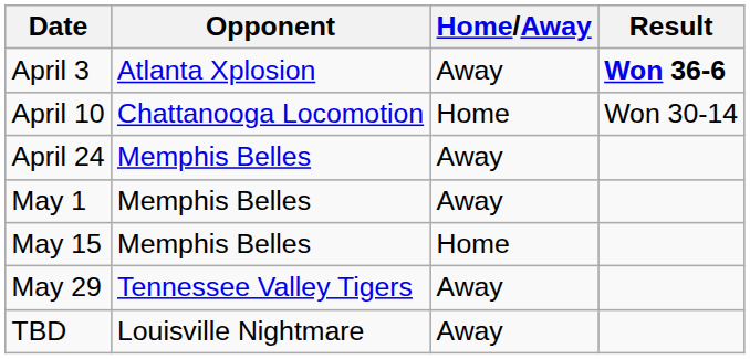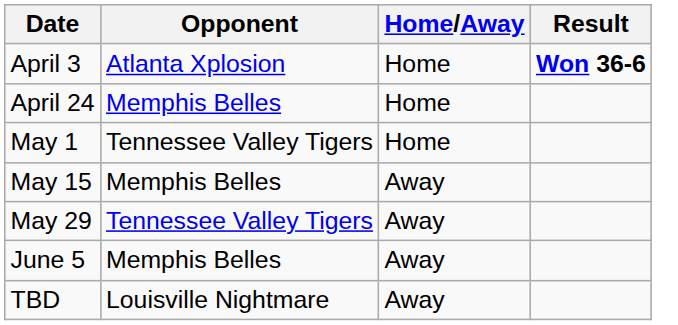 <table class="wikitable">
 <tr>
 <th>Date</th>
 <th>Opponent</th>
 <th><a href='#'>Home</a>/<a href='#'>Away</a></th>
 <th>Result</th>
 </tr>
 <tr>
 <td>April 3</td>
 <td><a href='#'>Atlanta Xplosion</a></td>
-<td>Away</td>
+<td>Home</td>
 <td><strong><a href='#'>Won</a> 36-6</strong></td>
-</tr>
-<tr>
-<td>April 10</td>
-<td><a href='#'>Chattanooga Locomotion</a></td>
-<td>Home</td>
-<td>Won 30-14</td>
 </tr>
 <tr>
 <td>April 24</td>
 <td><a href='#'>Memphis Belles</a></td>
-<td>Away</td>
+<td>Home</td>
 <td></td>
 </tr>
 <tr>
 <td>May 1</td>
+<td>Tennessee Valley Tigers</td>
+<td>Home</td>
+<td></td>
+</tr>
+<tr>
+<td>May 15</td>
 <td>Memphis Belles</td>
 <td>Away</td>
 <td></td>
 </tr>
 <tr>
-<td>May 15</td>
-<td>Memphis Belles</td>
-<td>Home</td>
+<td>May 29</td>
+<td><a href='#'>Tennessee Valley Tigers</a></td>
+<td>Away</td>
 <td></td>
 </tr>
 <tr>
-<td>May 29</td>
-<td><a href='#'>Tennessee Valley Tigers</a></td>
+<td>June 5</td>
+<td>Memphis Belles</td>
 <td>Away</td>
 <td></td>
 </tr>
 <tr>
 <td>TBD</td>
 <td>Louisville Nightmare</td>
 <td>Away</td>
 <td></td>
 </tr>
 </table>
